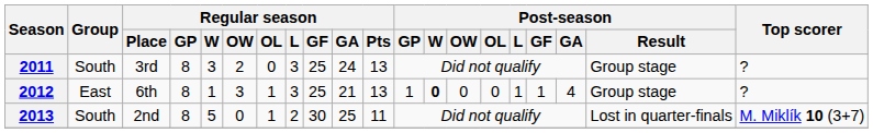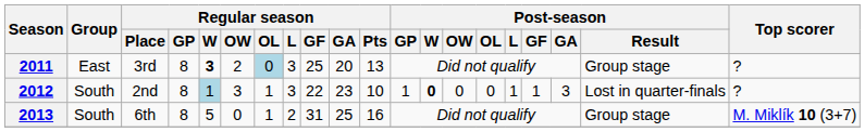 <table class="wikitable collapsible" style="text-align: center; font-size: 95%">
 <tr>
 <th rowspan="2">Season</th>
 <th rowspan="2">Group</th>
 <th colspan="9">Regular season</th>
 <th colspan="8">Post-season</th>
 <th rowspan="2">Top scorer</th>
 </tr>
 <tr>
 <th>Place</th>
 <th>GP</th>
 <th>W</th>
 <th>OW</th>
 <th>OL</th>
 <th>L</th>
 <th>GF</th>
 <th>GA</th>
 <th>Pts</th>
 <th>GP</th>
 <th>W</th>
 <th>OW</th>
 <th>OL</th>
 <th>L</th>
 <th>GF</th>
 <th>GA</th>
 <th>Result</th>
 </tr>
 <tr>
 <th><a href='#'>2011</a></th>
-<td>South</td>
+<td>East</td>
 <td>3rd</td>
 <td>8</td>
-<td>3</td>
+<td><strong>3</strong></td>
 <td>2</td>
-<td>0</td>
+<td style="background: lightblue;">0</td>
 <td>3</td>
 <td>25</td>
-<td>24</td>
+<td>20</td>
 <td>13</td>
 <td colspan=7><em>Did not qualify</em></td>
 <td align=left>Group stage</td>
 <td align=left>?</td>
 </tr>
 <tr>
 <th><a href='#'>2012</a></th>
-<td>East</td>
-<td>6th</td>
+<td>South</td>
+<td>2nd</td>
 <td>8</td>
-<td>1</td>
+<td style="background: lightblue;">1</td>
 <td>3</td>
 <td>1</td>
 <td>3</td>
-<td>25</td>
-<td>21</td>
-<td>13</td>
+<td>22</td>
+<td>23</td>
+<td>10</td>
 <td>1</td>
 <td><strong>0</strong></td>
 <td>0</td>
 <td>0</td>
 <td>1</td>
 <td>1</td>
-<td>4</td>
-<td align=left>Group stage</td>
+<td>3</td>
+<td align=left>Lost in quarter-finals</td>
 <td align=left>?</td>
 </tr>
 <tr>
 <th><a href='#'>2013</a></th>
 <td>South</td>
-<td>2nd</td>
+<td>6th</td>
 <td>8</td>
 <td>5</td>
 <td>0</td>
 <td>1</td>
 <td>2</td>
-<td>30</td>
+<td>31</td>
 <td>25</td>
-<td>11</td>
+<td>16</td>
 <td colspan=7><em>Did not qualify</em></td>
-<td align=left>Lost in quarter-finals</td>
+<td align=left>Group stage</td>
 <td align=left> <a href='#'>M. Miklík</a> <strong>10</strong> (3+7)</td>
 </tr>
 <tr>
 </tr>
 </table>
